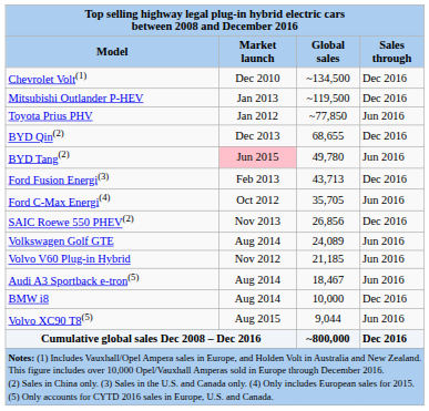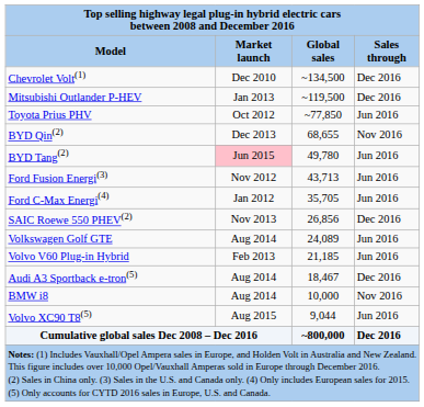 <table class="wikitable" style="margin: 1em auto 1em auto">
 <tr>
 <th colspan="4" style="text-align:center; background:#abcdef;">Top selling highway legal plug-in hybrid electric cars <br> between 2008 and December 2016<br></th>
 </tr>
 <tr>
 <th style="background:#ABCDEF;">Model</th>
 <th style="background:#abcdef;">Market<br>launch</th>
 <th style="background:#abcdef;">Global<br> sales</th>
 <th style="background:#abcdef;">Sales<br> through</th>
 </tr>
 <tr align=center>
 <td align=left><a href='#'>Chevrolet Volt</a><sup>(1)</sup></td>
 <td>Dec 2010</td>
 <td>~134,500</td>
 <td align=left>Dec 2016</td>
 </tr>
 <tr align=center>
 <td align=left><a href='#'>Mitsubishi Outlander P-HEV</a></td>
 <td>Jan 2013</td>
 <td>~119,500</td>
 <td align=left>Dec 2016</td>
 </tr>
 <tr align=center>
 <td align=left><a href='#'>Toyota Prius PHV</a></td>
-<td>Jan 2012</td>
+<td>Oct 2012</td>
 <td>~77,850</td>
 <td align=left>Jun 2016</td>
 </tr>
 <tr align=center>
 <td align=left><a href='#'>BYD Qin</a><sup>(2)</sup></td>
 <td>Dec 2013</td>
 <td>68,655</td>
-<td align=left>Dec 2016</td>
+<td align=left>Nov 2016</td>
 </tr>
 <tr align=center>
 <td align=left><a href='#'>BYD Tang</a><sup>(2)</sup></td>
 <td style="background: pink;">Jun 2015</td>
 <td>49,780</td>
 <td align=left>Jun 2016</td>
 </tr>
 <tr align=center>
 <td align=left><a href='#'>Ford Fusion Energi</a><sup>(3)</sup></td>
-<td>Feb 2013</td>
+<td>Nov 2012</td>
 <td>43,713</td>
-<td align=left>Dec 2016</td>
+<td align=left>Jun 2016</td>
 </tr>
 <tr align=center>
 <td align=left><a href='#'>Ford C-Max Energi</a><sup>(4)</sup></td>
-<td>Oct 2012</td>
+<td>Jan 2012</td>
 <td>35,705</td>
 <td align=left>Jun 2016</td>
 </tr>
 <tr align=center>
 <td align=left><a href='#'>SAIC Roewe 550 PHEV</a><sup>(2)</sup></td>
 <td>Nov 2013</td>
 <td>26,856</td>
 <td align=left>Dec 2016</td>
 </tr>
 <tr align=center>
 <td align=left><a href='#'>Volkswagen Golf GTE</a></td>
 <td>Aug 2014</td>
 <td>24,089</td>
 <td align=left>Jun 2016</td>
 </tr>
 <tr align=center>
 <td align=left><a href='#'>Volvo V60 Plug-in Hybrid</a></td>
-<td>Nov 2012</td>
+<td>Feb 2013</td>
 <td>21,185</td>
 <td align=left>Jun 2016</td>
 </tr>
 <tr align=center>
 <td align=left><a href='#'>Audi A3 Sportback e-tron</a><sup>(5)</sup></td>
 <td>Aug 2014</td>
 <td>18,467</td>
-<td align=left>Jun 2016</td>
+<td align=left>Dec 2016</td>
 </tr>
 <tr align=center>
 <td align=left><a href='#'>BMW i8</a></td>
 <td>Aug 2014</td>
 <td>10,000</td>
-<td align=left>Dec 2016</td>
+<td align=left>Nov 2016</td>
 </tr>
 <tr align=center>
 <td align=left><a href='#'>Volvo XC90 T8</a><sup>(5)</sup></td>
 <td>Aug 2015</td>
 <td>9,044</td>
 <td align=left>Jun 2016</td>
 </tr>
 <tr align=center>
 <td colspan="2" style="background:#f1f5fa;"><strong>Cumulative global sales Dec 2008 – Dec 2016</strong></td>
 <td style="background:#f1f5fa;"><strong>~800,000</strong></td>
 <td style="background:#f1f5fa;" align=left><strong>Dec 2016</strong></td>
 </tr>
 <tr>
 <td colspan="4" style="background:#ABCDEF;"><small><strong>Notes:</strong> (1) Includes Vauxhall/Opel Ampera sales in Europe, and Holden Volt in Australia and New Zealand.<br> This figure includes over 10,000 Opel/Vauxhall Amperas sold in Europe through December 2016.<br>(2) Sales in China only. (3) Sales in the U.S. and Canada only. (4) Only includes European sales for 2015.<br>(5) Only accounts for CYTD 2016 sales in Europe, U.S. and Canada.</small></td>
 </tr>
 </table>
